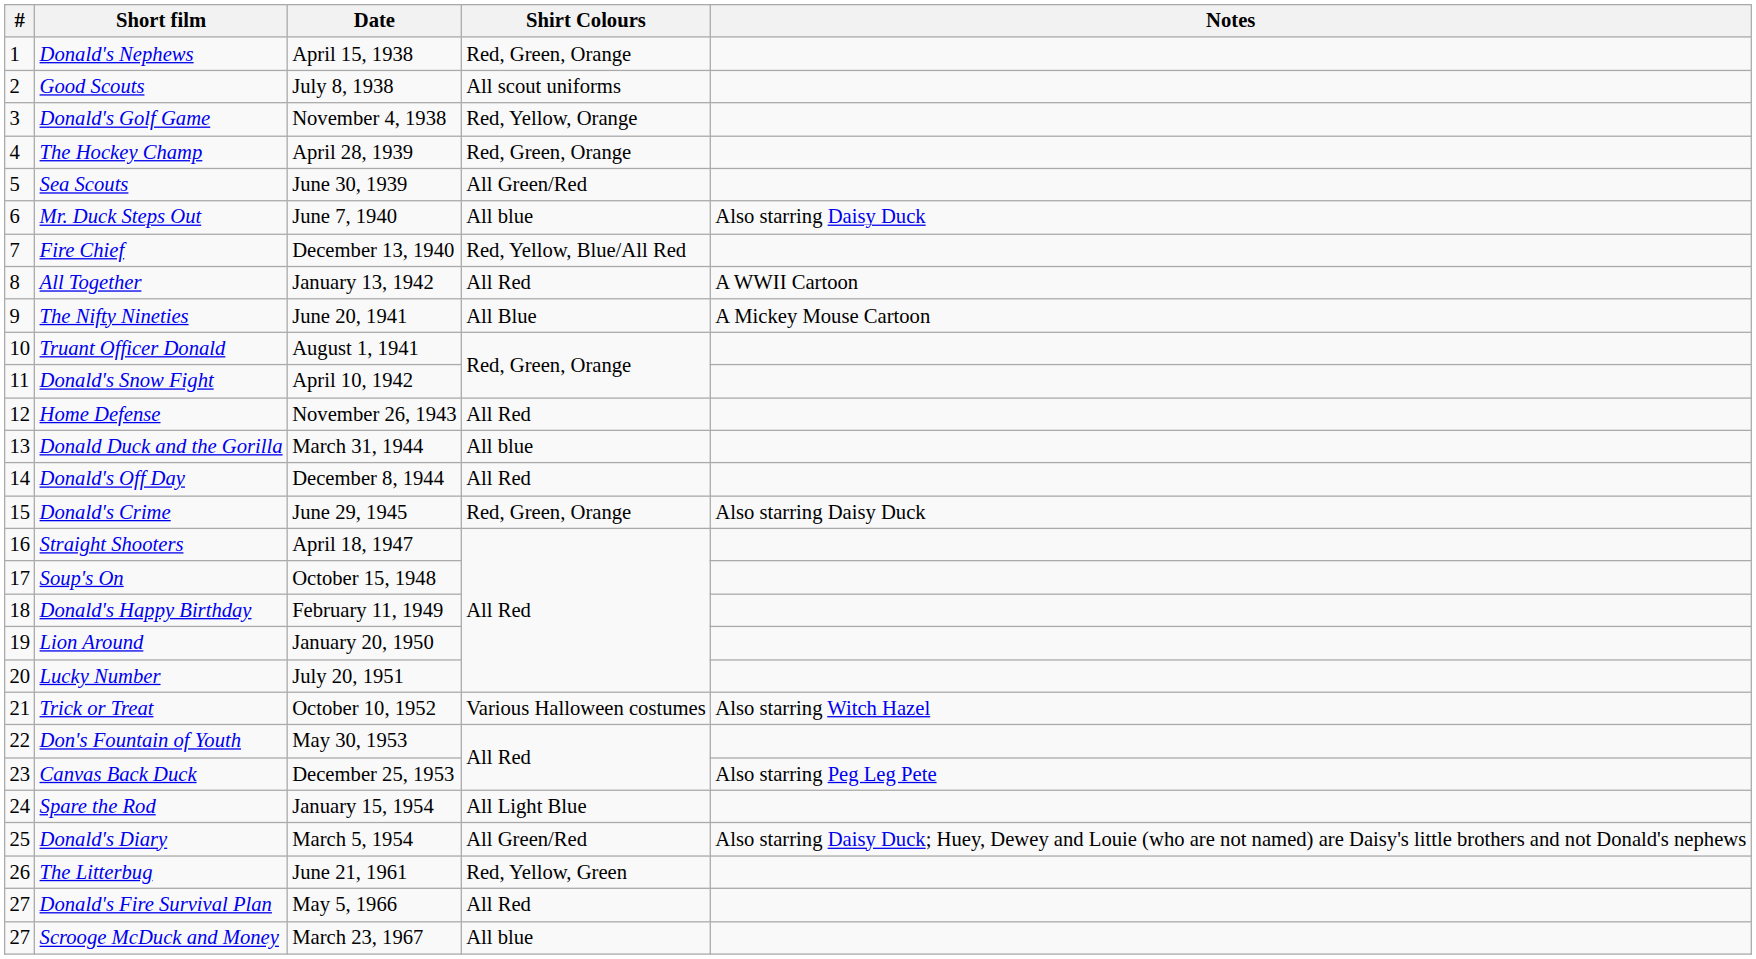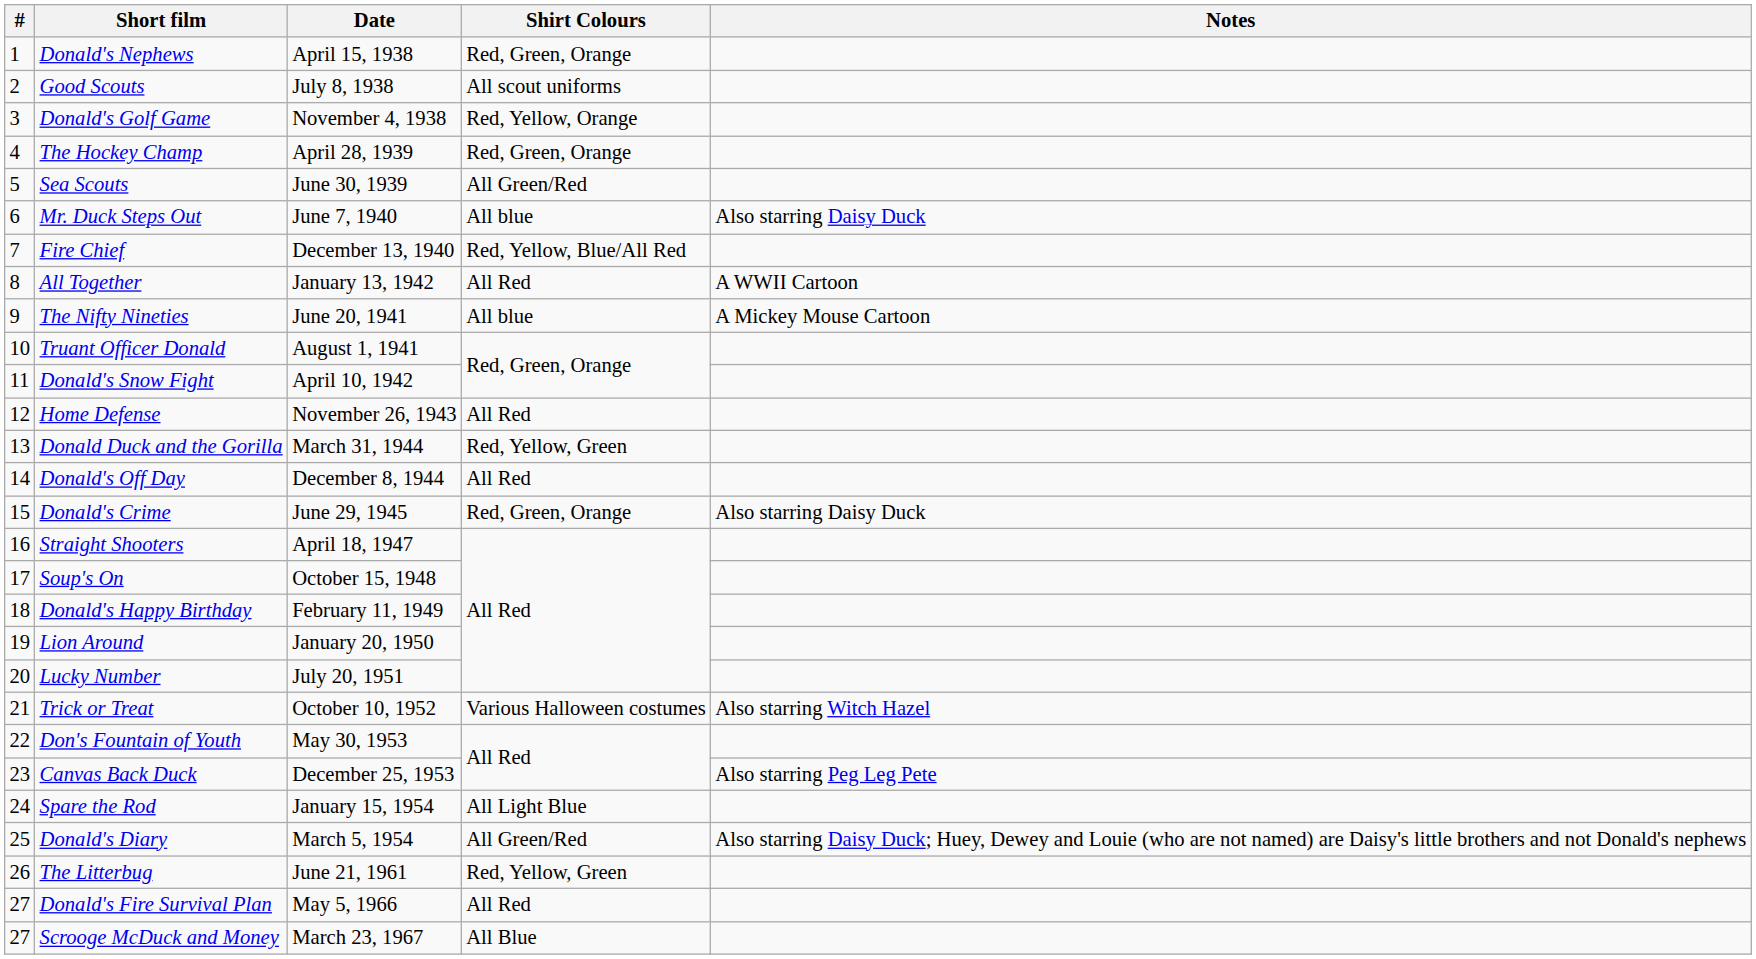 <table class="wikitable">
 <tr>
 <th>#</th>
 <th>Short film</th>
 <th>Date</th>
 <th>Shirt Colours</th>
 <th>Notes</th>
 </tr>
 <tr>
 <td>1</td>
 <td><em><a href='#'>Donald's Nephews</a></em></td>
 <td>April 15, 1938</td>
 <td>Red, Green, Orange</td>
 <td></td>
 </tr>
 <tr>
 <td>2</td>
 <td><em><a href='#'>Good Scouts</a></em></td>
 <td>July 8, 1938</td>
 <td>All scout uniforms</td>
 <td></td>
 </tr>
 <tr>
 <td>3</td>
 <td><em><a href='#'>Donald's Golf Game</a></em></td>
 <td>November 4, 1938</td>
 <td>Red, Yellow, Orange</td>
 <td></td>
 </tr>
 <tr>
 <td>4</td>
 <td><em><a href='#'>The Hockey Champ</a></em></td>
 <td>April 28, 1939</td>
 <td>Red, Green, Orange</td>
 <td></td>
 </tr>
 <tr>
 <td>5</td>
 <td><em><a href='#'>Sea Scouts</a></em></td>
 <td>June 30, 1939</td>
 <td>All Green/Red</td>
 <td></td>
 </tr>
 <tr>
 <td>6</td>
 <td><em><a href='#'>Mr. Duck Steps Out</a></em></td>
 <td>June 7, 1940</td>
 <td>All blue</td>
 <td>Also starring <a href='#'>Daisy Duck</a></td>
 </tr>
 <tr>
 <td>7</td>
 <td><em><a href='#'>Fire Chief</a></em></td>
 <td>December 13, 1940</td>
 <td>Red, Yellow, Blue/All Red</td>
 <td></td>
 </tr>
 <tr>
 <td>8</td>
 <td><em><a href='#'>All Together</a></em></td>
 <td>January 13, 1942</td>
 <td>All Red</td>
 <td>A WWII Cartoon</td>
 </tr>
 <tr>
 <td>9</td>
 <td><em><a href='#'>The Nifty Nineties</a></em></td>
 <td>June 20, 1941</td>
-<td>All Blue</td>
+<td>All blue</td>
 <td>A Mickey Mouse Cartoon</td>
 </tr>
 <tr>
 <td>10</td>
 <td><em><a href='#'>Truant Officer Donald</a></em></td>
 <td>August 1, 1941</td>
 <td rowspan="2">Red, Green, Orange</td>
 <td></td>
 </tr>
 <tr>
 <td>11</td>
 <td><em><a href='#'>Donald's Snow Fight</a></em></td>
 <td>April 10, 1942</td>
 <td></td>
 </tr>
 <tr>
 <td>12</td>
 <td><em><a href='#'>Home Defense</a></em></td>
 <td>November 26, 1943</td>
 <td>All Red</td>
 <td></td>
 </tr>
 <tr>
 <td>13</td>
 <td><em><a href='#'>Donald Duck and the Gorilla</a></em></td>
 <td>March 31, 1944</td>
-<td>All blue</td>
+<td>Red, Yellow, Green</td>
 <td></td>
 </tr>
 <tr>
 <td>14</td>
 <td><em><a href='#'>Donald's Off Day</a></em></td>
 <td>December 8, 1944</td>
 <td>All Red</td>
 <td></td>
 </tr>
 <tr>
 <td>15</td>
 <td><em><a href='#'>Donald's Crime</a></em></td>
 <td>June 29, 1945</td>
 <td>Red, Green, Orange</td>
 <td>Also starring Daisy Duck</td>
 </tr>
 <tr>
 <td>16</td>
 <td><em><a href='#'>Straight Shooters</a></em></td>
 <td>April 18, 1947</td>
 <td rowspan="5">All Red</td>
 <td></td>
 </tr>
 <tr>
 <td>17</td>
 <td><em><a href='#'>Soup's On</a></em></td>
 <td>October 15, 1948</td>
 <td></td>
 </tr>
 <tr>
 <td>18</td>
 <td><em><a href='#'>Donald's Happy Birthday</a></em></td>
 <td>February 11, 1949</td>
 <td></td>
 </tr>
 <tr>
 <td>19</td>
 <td><em><a href='#'>Lion Around</a></em></td>
 <td>January 20, 1950</td>
 <td></td>
 </tr>
 <tr>
 <td>20</td>
 <td><em><a href='#'>Lucky Number</a></em></td>
 <td>July 20, 1951</td>
 <td></td>
 </tr>
 <tr>
 <td>21</td>
 <td><em><a href='#'>Trick or Treat</a></em></td>
 <td>October 10, 1952</td>
 <td>Various Halloween costumes</td>
 <td>Also starring <a href='#'>Witch Hazel</a></td>
 </tr>
 <tr>
 <td>22</td>
 <td><em><a href='#'>Don's Fountain of Youth</a></em></td>
 <td>May 30, 1953</td>
 <td rowspan="2">All Red</td>
 <td></td>
 </tr>
 <tr>
 <td>23</td>
 <td><em><a href='#'>Canvas Back Duck</a></em></td>
 <td>December 25, 1953</td>
 <td>Also starring <a href='#'>Peg Leg Pete</a></td>
 </tr>
 <tr>
 <td>24</td>
 <td><em><a href='#'>Spare the Rod</a></em></td>
 <td>January 15, 1954</td>
 <td>All Light Blue</td>
 <td></td>
 </tr>
 <tr>
 <td>25</td>
 <td><em><a href='#'>Donald's Diary</a></em></td>
 <td>March 5, 1954</td>
 <td>All Green/Red</td>
 <td>Also starring <a href='#'>Daisy Duck</a>; Huey, Dewey and Louie (who are not named) are Daisy's little brothers and not Donald's nephews</td>
 </tr>
 <tr>
 <td>26</td>
 <td><em><a href='#'>The Litterbug</a></em></td>
 <td>June 21, 1961</td>
 <td>Red, Yellow, Green</td>
 <td></td>
 </tr>
 <tr>
 <td>27</td>
 <td><em><a href='#'>Donald's Fire Survival Plan</a></em></td>
 <td>May 5, 1966</td>
 <td>All Red</td>
 <td></td>
 </tr>
 <tr>
 <td>27</td>
 <td><em><a href='#'>Scrooge McDuck and Money</a></em></td>
 <td>March 23, 1967</td>
-<td>All blue</td>
+<td>All Blue</td>
 <td></td>
 </tr>
 </table>
